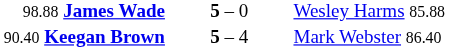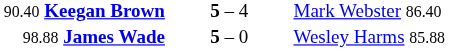 <table style="text-align:center">
 <tr>
 <th width=223></th>
 <th width=100></th>
 <th width=223></th>
 </tr>
 <tr>
+<td align=right><small>90.40</small> <strong><a href='#'>Keegan Brown</a></strong> </td>
+<td><strong>5</strong> – 4</td>
+<td align=left> <a href='#'>Mark Webster</a> <small>86.40</small></td>
+</tr>
+<tr>
 <td align=right><small>98.88</small> <strong><a href='#'>James Wade</a></strong> </td>
 <td><strong>5</strong> – 0</td>
 <td align=left> <a href='#'>Wesley Harms</a> <small>85.88</small></td>
 </tr>
-<tr>
-<td align=right><small>90.40</small> <strong><a href='#'>Keegan Brown</a></strong> </td>
-<td><strong>5</strong> – 4</td>
-<td align=left> <a href='#'>Mark Webster</a> <small>86.40</small></td>
-</tr>
 </table>
